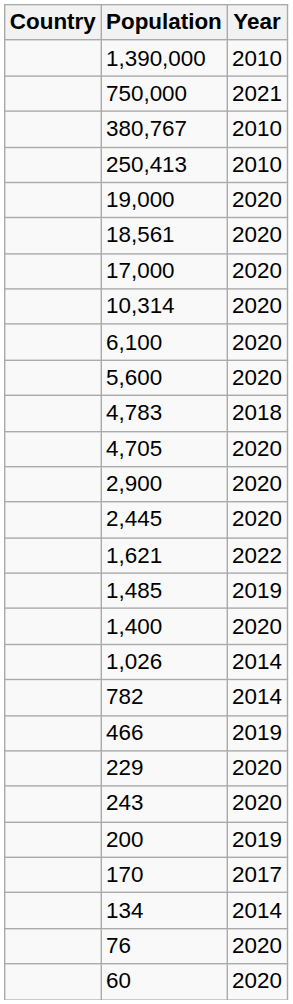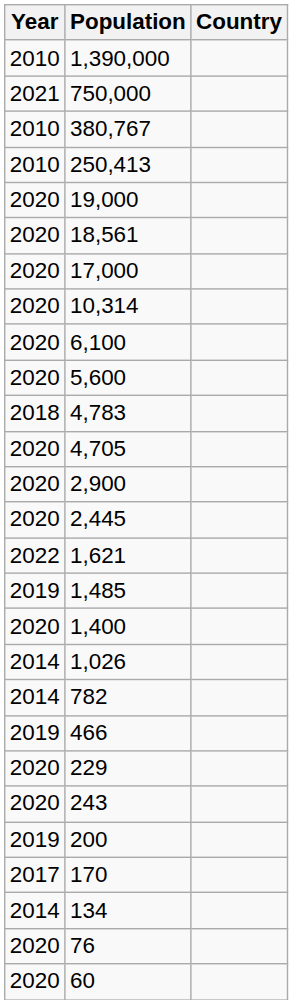 <table class="wikitable sortable mw-collapsible mw-collapsed">
 <tr>
+<th>Year</th>
+<th>Population</th>
 <th>Country</th>
-<th>Population</th>
-<th>Year</th>
 </tr>
 <tr>
+<td>2010</td>
+<td>1,390,000</td>
 <td></td>
-<td>1,390,000</td>
-<td>2010</td>
 </tr>
 <tr>
+<td>2021</td>
+<td>750,000</td>
 <td></td>
-<td>750,000</td>
-<td>2021</td>
 </tr>
 <tr>
+<td>2010</td>
+<td>380,767</td>
 <td></td>
-<td>380,767</td>
-<td>2010</td>
 </tr>
 <tr>
+<td>2010</td>
+<td>250,413</td>
 <td></td>
-<td>250,413</td>
-<td>2010</td>
 </tr>
 <tr>
+<td>2020</td>
+<td>19,000</td>
 <td></td>
-<td>19,000</td>
-<td>2020</td>
 </tr>
 <tr>
+<td>2020</td>
+<td>18,561</td>
 <td></td>
-<td>18,561</td>
-<td>2020</td>
 </tr>
 <tr>
+<td>2020</td>
+<td>17,000</td>
 <td></td>
-<td>17,000</td>
-<td>2020</td>
 </tr>
 <tr>
+<td>2020</td>
+<td>10,314</td>
 <td></td>
-<td>10,314</td>
-<td>2020</td>
 </tr>
 <tr>
+<td>2020</td>
+<td>6,100</td>
 <td></td>
-<td>6,100</td>
-<td>2020</td>
 </tr>
 <tr>
+<td>2020</td>
+<td>5,600</td>
 <td></td>
-<td>5,600</td>
-<td>2020</td>
 </tr>
 <tr>
+<td>2018</td>
+<td>4,783</td>
 <td></td>
-<td>4,783</td>
-<td>2018</td>
 </tr>
 <tr>
+<td>2020</td>
+<td>4,705</td>
 <td></td>
-<td>4,705</td>
-<td>2020</td>
 </tr>
 <tr>
+<td>2020</td>
+<td>2,900</td>
 <td></td>
-<td>2,900</td>
-<td>2020</td>
 </tr>
 <tr>
+<td>2020</td>
+<td>2,445</td>
 <td></td>
-<td>2,445</td>
-<td>2020</td>
 </tr>
 <tr>
+<td>2022</td>
+<td>1,621</td>
 <td></td>
-<td>1,621</td>
-<td>2022</td>
 </tr>
 <tr>
+<td>2019</td>
+<td>1,485</td>
 <td></td>
-<td>1,485</td>
-<td>2019</td>
 </tr>
 <tr>
+<td>2020</td>
+<td>1,400</td>
 <td></td>
-<td>1,400</td>
-<td>2020</td>
 </tr>
 <tr>
+<td>2014</td>
+<td>1,026</td>
 <td></td>
-<td>1,026</td>
-<td>2014</td>
 </tr>
 <tr>
+<td>2014</td>
+<td>782</td>
 <td></td>
-<td>782</td>
-<td>2014</td>
 </tr>
 <tr>
+<td>2019</td>
+<td>466</td>
 <td></td>
-<td>466</td>
-<td>2019</td>
 </tr>
 <tr>
+<td>2020</td>
+<td>229</td>
 <td></td>
-<td>229</td>
-<td>2020</td>
 </tr>
 <tr>
+<td>2020</td>
+<td>243</td>
 <td></td>
-<td>243</td>
-<td>2020</td>
 </tr>
 <tr>
+<td>2019</td>
+<td>200</td>
 <td></td>
-<td>200</td>
-<td>2019</td>
 </tr>
 <tr>
+<td>2017</td>
+<td>170</td>
 <td></td>
-<td>170</td>
-<td>2017</td>
 </tr>
 <tr>
+<td>2014</td>
+<td>134</td>
 <td></td>
-<td>134</td>
-<td>2014</td>
 </tr>
 <tr>
+<td>2020</td>
+<td>76</td>
 <td></td>
-<td>76</td>
-<td>2020</td>
 </tr>
 <tr>
+<td>2020</td>
+<td>60</td>
 <td></td>
-<td>60</td>
-<td>2020</td>
 </tr>
 </table>
